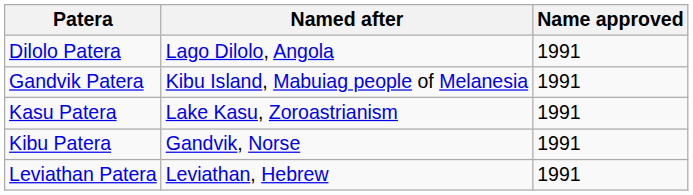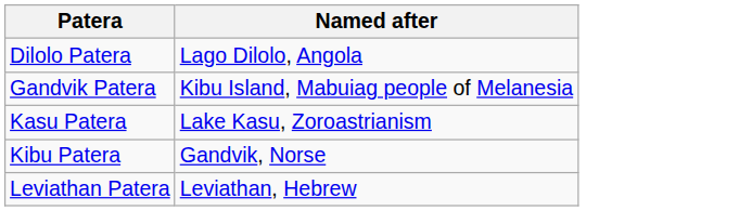 <table class="wikitable">
 <tr>
 <th>Patera</th>
 <th>Named after</th>
-<th>Name approved<br></th>
 </tr>
 <tr>
 <td><a href='#'>Dilolo Patera</a></td>
 <td><a href='#'>Lago Dilolo</a>, <a href='#'>Angola</a></td>
-<td>1991</td>
 </tr>
 <tr>
 <td><a href='#'>Gandvik Patera</a></td>
 <td><a href='#'>Kibu Island</a>, <a href='#'>Mabuiag people</a> of <a href='#'>Melanesia</a></td>
-<td>1991</td>
 </tr>
 <tr>
 <td><a href='#'>Kasu Patera</a></td>
 <td><a href='#'>Lake Kasu</a>, <a href='#'>Zoroastrianism</a></td>
-<td>1991</td>
 </tr>
 <tr>
 <td><a href='#'>Kibu Patera</a></td>
 <td><a href='#'>Gandvik</a>, <a href='#'>Norse</a></td>
-<td>1991</td>
 </tr>
 <tr>
 <td><a href='#'>Leviathan Patera</a></td>
 <td><a href='#'>Leviathan</a>, <a href='#'>Hebrew</a></td>
-<td>1991</td>
 </tr>
 </table>
